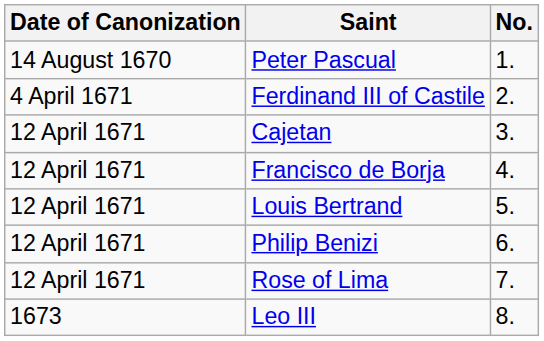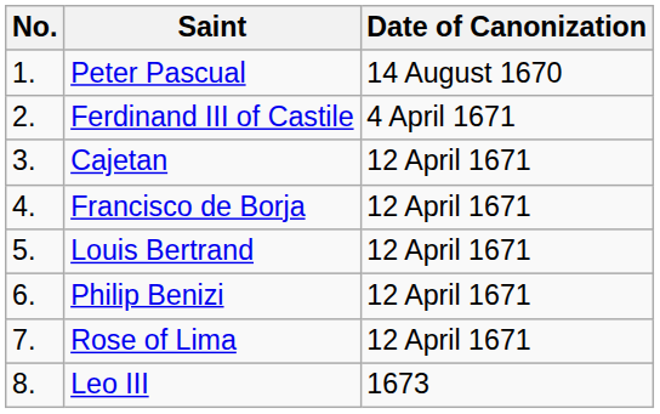 <table class="wikitable">
 <tr>
+<th>No.</th>
+<th>Saint</th>
 <th>Date of Canonization</th>
-<th>Saint</th>
-<th>No.</th>
 </tr>
 <tr>
+<td>1.</td>
+<td><a href='#'>Peter Pascual</a></td>
 <td>14 August 1670</td>
-<td><a href='#'>Peter Pascual</a></td>
-<td>1.</td>
 </tr>
 <tr>
+<td>2.</td>
+<td><a href='#'>Ferdinand III of Castile</a></td>
 <td>4 April 1671</td>
-<td><a href='#'>Ferdinand III of Castile</a></td>
-<td>2.</td>
 </tr>
 <tr>
+<td>3.</td>
+<td><a href='#'>Cajetan</a></td>
 <td>12 April 1671</td>
-<td><a href='#'>Cajetan</a></td>
-<td>3.</td>
 </tr>
 <tr>
+<td>4.</td>
+<td><a href='#'>Francisco de Borja</a></td>
 <td>12 April 1671</td>
-<td><a href='#'>Francisco de Borja</a></td>
-<td>4.</td>
 </tr>
 <tr>
+<td>5.</td>
+<td><a href='#'>Louis Bertrand</a></td>
 <td>12 April 1671</td>
-<td><a href='#'>Louis Bertrand</a></td>
-<td>5.</td>
 </tr>
 <tr>
+<td>6.</td>
+<td><a href='#'>Philip Benizi</a></td>
 <td>12 April 1671</td>
-<td><a href='#'>Philip Benizi</a></td>
-<td>6.</td>
 </tr>
 <tr>
+<td>7.</td>
+<td><a href='#'>Rose of Lima</a></td>
 <td>12 April 1671</td>
-<td><a href='#'>Rose of Lima</a></td>
-<td>7.</td>
 </tr>
 <tr>
+<td>8.</td>
+<td><a href='#'>Leo III</a></td>
 <td>1673</td>
-<td><a href='#'>Leo III</a></td>
-<td>8.</td>
 </tr>
 </table>
